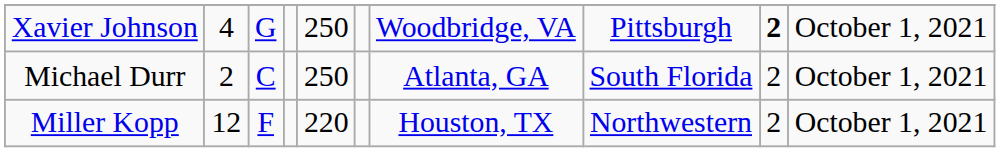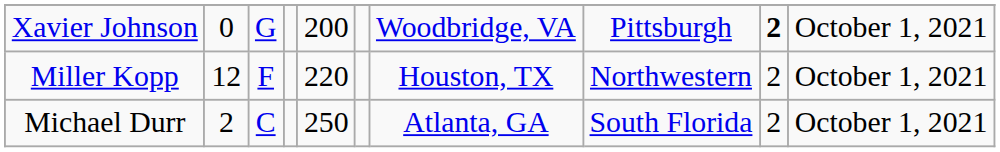 <table class="wikitable sortable sortable" style="text-align: center">
 <tr align="center">
 </tr>
 <tr>
 <td><a href='#'>Xavier Johnson</a></td>
-<td>4</td>
+<td>0</td>
 <td><a href='#'>G</a></td>
 <td></td>
-<td>250</td>
+<td>200</td>
 <td></td>
 <td><a href='#'>Woodbridge, VA</a></td>
 <td><a href='#'>Pittsburgh</a></td>
 <td><strong>2</strong></td>
+<td>October 1, 2021</td>
+</tr>
+<tr>
+<td><a href='#'>Miller Kopp</a></td>
+<td>12</td>
+<td><a href='#'>F</a></td>
+<td></td>
+<td>220</td>
+<td></td>
+<td><a href='#'>Houston, TX</a></td>
+<td><a href='#'>Northwestern</a></td>
+<td>2</td>
 <td>October 1, 2021</td>
 </tr>
 <tr>
 <td>Michael Durr</td>
 <td>2</td>
 <td><a href='#'>C</a></td>
 <td></td>
 <td>250</td>
 <td></td>
 <td><a href='#'>Atlanta, GA</a></td>
 <td><a href='#'>South Florida</a></td>
 <td>2</td>
 <td>October 1, 2021</td>
 </tr>
-<tr>
-<td><a href='#'>Miller Kopp</a></td>
-<td>12</td>
-<td><a href='#'>F</a></td>
-<td></td>
-<td>220</td>
-<td></td>
-<td><a href='#'>Houston, TX</a></td>
-<td><a href='#'>Northwestern</a></td>
-<td>2</td>
-<td>October 1, 2021</td>
-</tr>
 </table>
